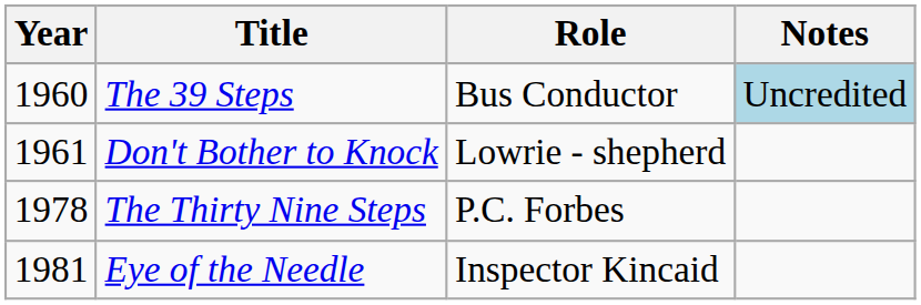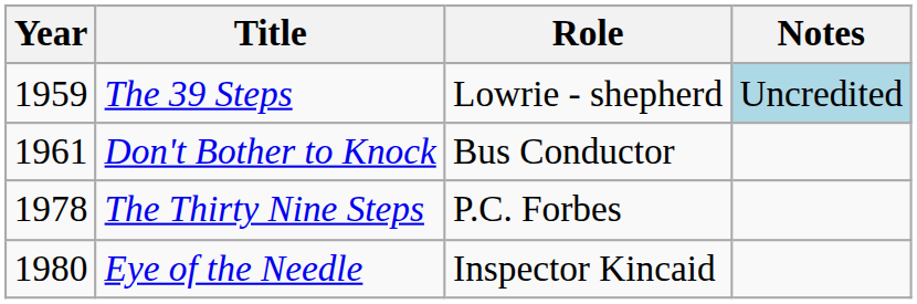 <table class="wikitable">
 <tr>
 <th>Year</th>
 <th>Title</th>
 <th>Role</th>
 <th>Notes</th>
 </tr>
 <tr>
-<td>1960</td>
+<td>1959</td>
 <td><em><a href='#'>The 39 Steps</a></em></td>
-<td>Bus Conductor</td>
+<td>Lowrie - shepherd</td>
 <td style="background: lightblue;">Uncredited</td>
 </tr>
 <tr>
 <td>1961</td>
 <td><em><a href='#'>Don't Bother to Knock</a></em></td>
-<td>Lowrie - shepherd</td>
+<td>Bus Conductor</td>
 <td></td>
 </tr>
 <tr>
 <td>1978</td>
 <td><em><a href='#'>The Thirty Nine Steps</a></em></td>
 <td>P.C. Forbes</td>
 <td></td>
 </tr>
 <tr>
-<td>1981</td>
+<td>1980</td>
 <td><em><a href='#'>Eye of the Needle</a></em></td>
 <td>Inspector Kincaid</td>
 <td></td>
 </tr>
 </table>
